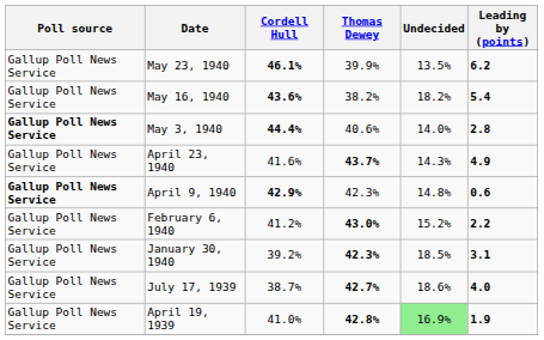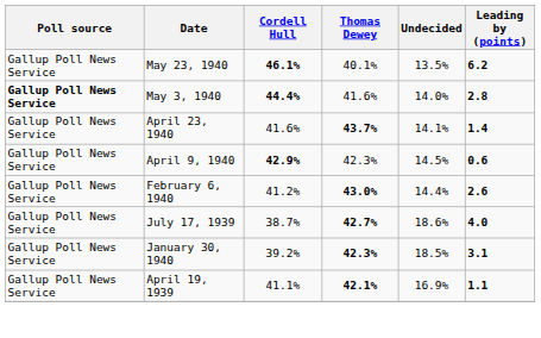 <table class="wikitable sortable collapsible collapsed">
 <tr>
 <th>Poll source</th>
 <th>Date</th>
 <th><a href='#'>Cordell Hull</a><br><small></small></th>
 <th><a href='#'>Thomas Dewey</a><br><small></small></th>
 <th>Undecided</th>
 <th>Leading by<br>(<a href='#'>points</a>)</th>
 </tr>
 <tr>
 <td>Gallup Poll News Service</td>
 <td>May 23, 1940</td>
 <td align="center" ><strong>46.1%</strong></td>
-<td align="center">39.9%</td>
+<td align="center">40.1%</td>
 <td align="center">13.5%</td>
 <td><strong>6.2</strong></td>
-</tr>
-<tr>
-<td>Gallup Poll News Service</td>
-<td>May 16, 1940</td>
-<td align="center" ><strong>43.6%</strong></td>
-<td align="center">38.2%</td>
-<td align="center">18.2%</td>
-<td><strong>5.4</strong></td>
 </tr>
 <tr>
 <td><strong>Gallup Poll News Service</strong></td>
 <td>May 3, 1940</td>
 <td align="center" ><strong>44.4%</strong></td>
-<td align="center">40.6%</td>
+<td align="center">41.6%</td>
 <td align="center">14.0%</td>
 <td><strong>2.8</strong></td>
 </tr>
 <tr>
 <td>Gallup Poll News Service</td>
 <td>April 23, 1940</td>
 <td align="center">41.6%</td>
 <td align="center" ><strong>43.7%</strong></td>
-<td align="center">14.3%</td>
-<td><strong>4.9</strong></td>
+<td align="center">14.1%</td>
+<td><strong>1.4</strong></td>
 </tr>
 <tr>
-<td><strong>Gallup Poll News Service</strong></td>
+<td>Gallup Poll News Service</td>
 <td>April 9, 1940</td>
 <td align="center" ><strong>42.9%</strong></td>
 <td align="center">42.3%</td>
-<td align="center">14.8%</td>
+<td align="center">14.5%</td>
 <td><strong>0.6</strong></td>
 </tr>
 <tr>
 <td>Gallup Poll News Service</td>
 <td>February 6, 1940</td>
 <td align="center">41.2% </td>
 <td align="center" ><strong>43.0%</strong> </td>
-<td align="center">15.2%</td>
-<td><strong>2.2</strong></td>
+<td align="center">14.4%</td>
+<td><strong>2.6</strong></td>
+</tr>
+<tr>
+<td>Gallup Poll News Service</td>
+<td>July 17, 1939</td>
+<td align="center">38.7%</td>
+<td align="center" ><strong>42.7%</strong></td>
+<td align="center">18.6%</td>
+<td><strong>4.0</strong></td>
 </tr>
 <tr>
 <td>Gallup Poll News Service</td>
 <td>January 30, 1940</td>
 <td align="center">39.2% </td>
 <td align="center" ><strong>42.3%</strong> </td>
 <td align="center">18.5%</td>
 <td><strong>3.1</strong></td>
 </tr>
 <tr>
 <td>Gallup Poll News Service</td>
-<td>July 17, 1939</td>
-<td align="center">38.7%</td>
-<td align="center" ><strong>42.7%</strong></td>
-<td align="center">18.6%</td>
-<td><strong>4.0</strong></td>
-</tr>
-<tr>
-<td>Gallup Poll News Service</td>
 <td>April 19, 1939</td>
-<td align="center">41.0%</td>
-<td align="center" ><strong>42.8%</strong></td>
-<td align="center" style="background: lightgreen;">16.9%</td>
-<td><strong>1.9</strong></td>
+<td align="center">41.1%</td>
+<td align="center" ><strong>42.1%</strong></td>
+<td align="center">16.9%</td>
+<td><strong>1.1</strong></td>
 </tr>
 <tr>
 </tr>
 </table>
